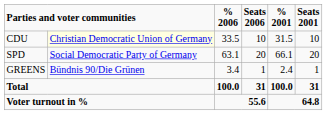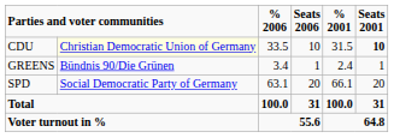 <table class="wikitable">
 <tr --  class="hintergrundfarbe5">
 <td colspan="2"><strong>Parties and voter communities</strong></td>
 <td align="center"><strong>%<br>2006</strong></td>
 <td align="center"><strong>Seats<br>2006</strong></td>
 <td align="center"><strong>%<br>2001</strong></td>
 <td align="center"><strong>Seats<br>2001</strong></td>
 </tr>
 <tr --->
 <td>CDU</td>
 <td style="background: lightyellow;"><a href='#'>Christian Democratic Union of Germany</a></td>
 <td align="right">33.5</td>
 <td align="right">10</td>
 <td align="right">31.5</td>
-<td align="right">10</td>
+<td align="right"><strong>10</strong></td>
+</tr>
+<tr --->
+<td>GREENS</td>
+<td><a href='#'>Bündnis 90/Die Grünen</a></td>
+<td align="right">3.4</td>
+<td align="right">1</td>
+<td align="right">2.4</td>
+<td align="right">1</td>
 </tr>
 <tr --->
 <td>SPD</td>
 <td><a href='#'>Social Democratic Party of Germany</a></td>
 <td align="right">63.1</td>
 <td align="right">20</td>
 <td align="right">66.1</td>
 <td align="right">20</td>
-</tr>
-<tr --->
-<td>GREENS</td>
-<td><a href='#'>Bündnis 90/Die Grünen</a></td>
-<td align="right">3.4</td>
-<td align="right">1</td>
-<td align="right">2.4</td>
-<td align="right">1</td>
 </tr>
 <tr -- class="hintergrundfarbe5">
 <td colspan="2"><strong>Total</strong></td>
 <td align="right"><strong>100.0</strong></td>
 <td align="right"><strong>31</strong></td>
 <td align="right"><strong>100.0</strong></td>
 <td align="right"><strong>31</strong></td>
 </tr>
 <tr -- class="hintergrundfarbe5">
 <td colspan="2"><strong>Voter turnout in %</strong></td>
 <td colspan="2" align="right"><strong>55.6</strong></td>
 <td colspan="2" align="right"><strong>64.8</strong></td>
 </tr>
 </table>
